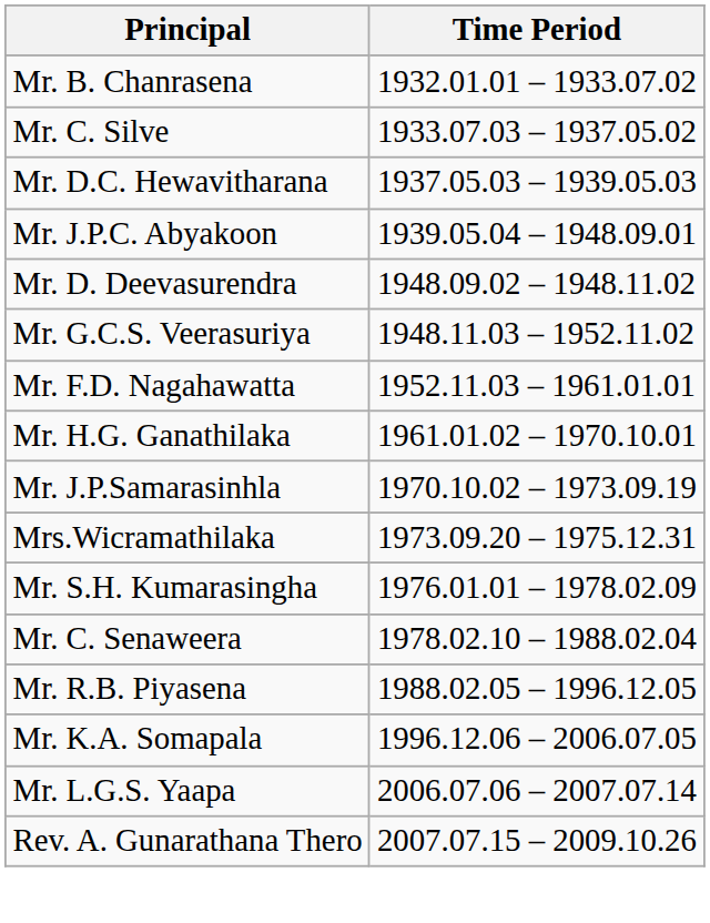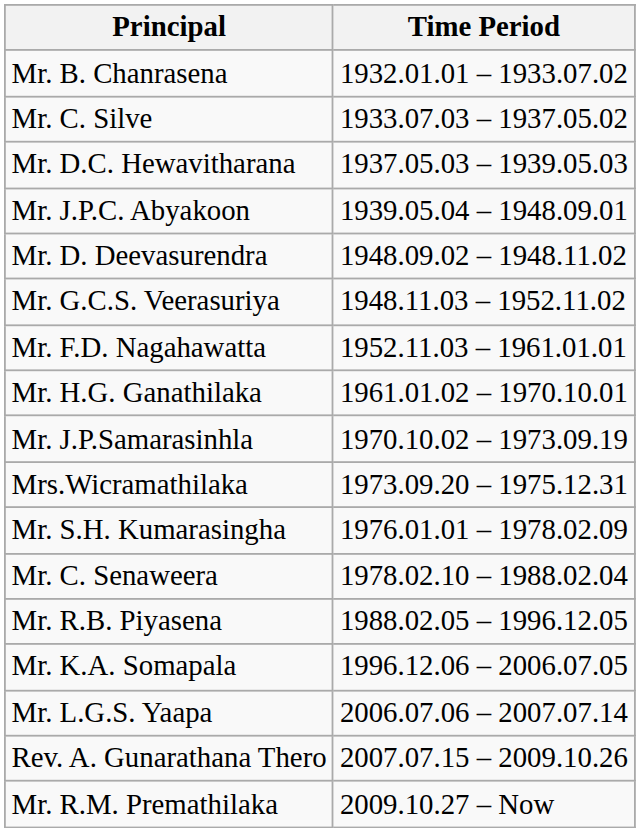 <table class="wikitable">
 <tr>
 <th>Principal</th>
 <th>Time Period</th>
 </tr>
 <tr>
 <td>Mr. B. Chanrasena</td>
 <td>1932.01.01 – 1933.07.02</td>
 </tr>
 <tr>
 <td>Mr. C. Silve</td>
 <td>1933.07.03 – 1937.05.02</td>
 </tr>
 <tr>
 <td>Mr. D.C. Hewavitharana</td>
 <td>1937.05.03 – 1939.05.03</td>
 </tr>
 <tr>
 <td>Mr. J.P.C. Abyakoon</td>
 <td>1939.05.04 – 1948.09.01</td>
 </tr>
 <tr>
 <td>Mr. D. Deevasurendra</td>
 <td>1948.09.02 – 1948.11.02</td>
 </tr>
 <tr>
 <td>Mr. G.C.S. Veerasuriya</td>
 <td>1948.11.03 – 1952.11.02</td>
 </tr>
 <tr>
 <td>Mr. F.D. Nagahawatta</td>
 <td>1952.11.03 – 1961.01.01</td>
 </tr>
 <tr>
 <td>Mr. H.G. Ganathilaka</td>
 <td>1961.01.02 – 1970.10.01</td>
 </tr>
 <tr>
 <td>Mr. J.P.Samarasinhla</td>
 <td>1970.10.02 – 1973.09.19</td>
 </tr>
 <tr>
 <td>Mrs.Wicramathilaka</td>
 <td>1973.09.20 – 1975.12.31</td>
 </tr>
 <tr>
 <td>Mr. S.H. Kumarasingha</td>
 <td>1976.01.01 – 1978.02.09</td>
 </tr>
 <tr>
 <td>Mr. C. Senaweera</td>
 <td>1978.02.10 – 1988.02.04</td>
 </tr>
 <tr>
 <td>Mr. R.B. Piyasena</td>
 <td>1988.02.05 – 1996.12.05</td>
 </tr>
 <tr>
 <td>Mr. K.A. Somapala</td>
 <td>1996.12.06 – 2006.07.05</td>
 </tr>
 <tr>
 <td>Mr. L.G.S. Yaapa</td>
 <td>2006.07.06 – 2007.07.14</td>
 </tr>
 <tr>
 <td>Rev. A. Gunarathana Thero</td>
 <td>2007.07.15 – 2009.10.26</td>
 </tr>
+<tr>
+<td>Mr. R.M. Premathilaka</td>
+<td>2009.10.27 – Now</td>
+</tr>
 </table>
